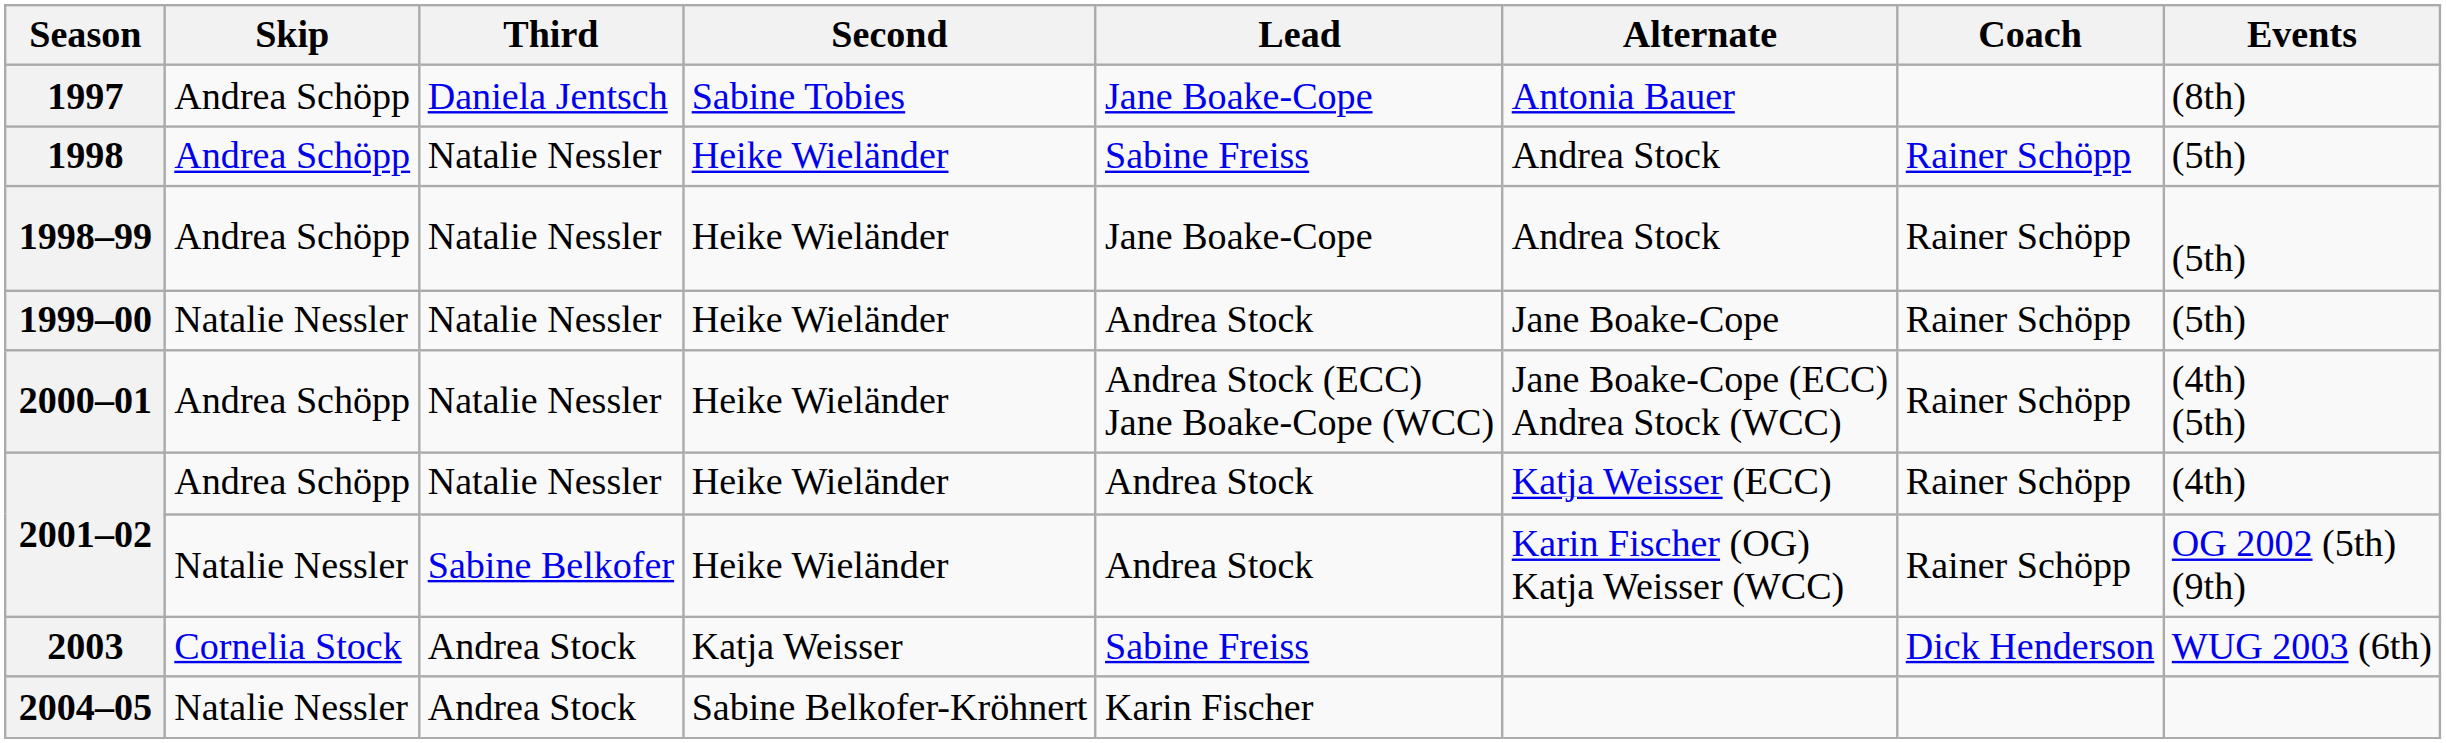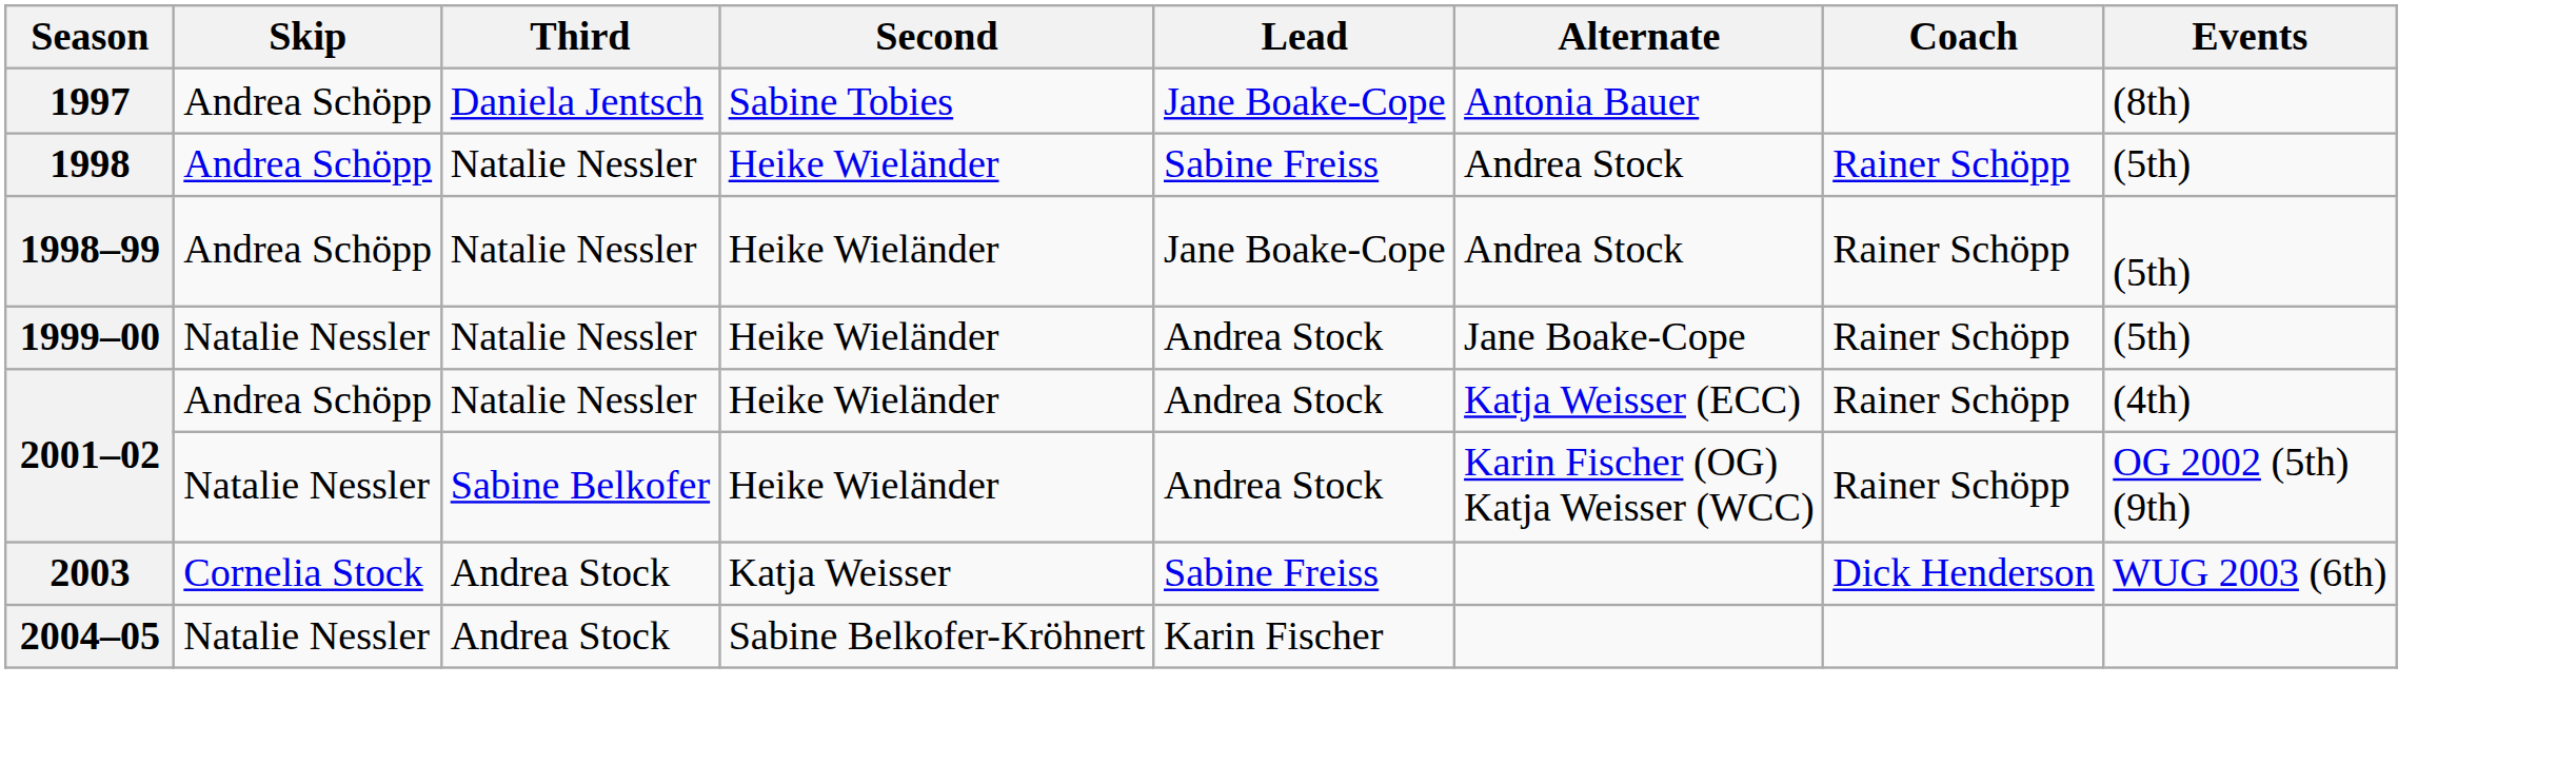 <table class="wikitable">
 <tr>
 <th scope="col" width=60>Season</th>
 <th scope="col">Skip</th>
 <th scope="col">Third</th>
 <th scope="col">Second</th>
 <th scope="col">Lead</th>
 <th scope="col">Alternate</th>
 <th scope="col">Coach</th>
 <th scope="col">Events</th>
 </tr>
 <tr>
 <th scope="row">1997</th>
 <td>Andrea Schöpp</td>
 <td><a href='#'>Daniela Jentsch</a></td>
 <td><a href='#'>Sabine Tobies</a></td>
 <td><a href='#'>Jane Boake-Cope</a></td>
 <td><a href='#'>Antonia Bauer</a></td>
 <td></td>
 <td> (8th)</td>
 </tr>
 <tr>
 <th scope="row">1998</th>
 <td><a href='#'>Andrea Schöpp</a></td>
 <td>Natalie Nessler</td>
 <td><a href='#'>Heike Wieländer</a></td>
 <td><a href='#'>Sabine Freiss</a></td>
 <td>Andrea Stock</td>
 <td><a href='#'>Rainer Schöpp</a></td>
 <td> (5th)</td>
 </tr>
 <tr>
 <th scope="row">1998–99</th>
 <td>Andrea Schöpp</td>
 <td>Natalie Nessler</td>
 <td>Heike Wieländer</td>
 <td>Jane Boake-Cope</td>
 <td>Andrea Stock</td>
 <td>Rainer Schöpp</td>
 <td> <br> (5th)</td>
 </tr>
 <tr>
 <th scope="row">1999–00</th>
 <td>Natalie Nessler</td>
 <td>Natalie Nessler</td>
 <td>Heike Wieländer</td>
 <td>Andrea Stock</td>
 <td>Jane Boake-Cope</td>
 <td>Rainer Schöpp</td>
 <td> (5th)</td>
 </tr>
 <tr>
-<th scope="row">2000–01</th>
-<td>Andrea Schöpp</td>
-<td>Natalie Nessler</td>
-<td>Heike Wieländer</td>
-<td>Andrea Stock (ECC)<br>Jane Boake-Cope (WCC)</td>
-<td>Jane Boake-Cope (ECC)<br>Andrea Stock (WCC)</td>
-<td>Rainer Schöpp</td>
-<td> (4th)<br> (5th)</td>
-</tr>
-<tr>
 <th scope="row" rowspan=2>2001–02</th>
 <td>Andrea Schöpp</td>
 <td>Natalie Nessler</td>
 <td>Heike Wieländer</td>
 <td>Andrea Stock</td>
 <td><a href='#'>Katja Weisser</a> (ECC)</td>
 <td>Rainer Schöpp</td>
 <td> (4th)<br></td>
 </tr>
 <tr>
 <td>Natalie Nessler</td>
 <td><a href='#'>Sabine Belkofer</a></td>
 <td>Heike Wieländer</td>
 <td>Andrea Stock</td>
 <td><a href='#'>Karin Fischer</a> (OG)<br>Katja Weisser (WCC)</td>
 <td>Rainer Schöpp</td>
 <td><a href='#'>OG 2002</a> (5th)<br> (9th)</td>
 </tr>
 <tr>
 <th scope="row">2003</th>
 <td><a href='#'>Cornelia Stock</a></td>
 <td>Andrea Stock</td>
 <td>Katja Weisser</td>
 <td><a href='#'>Sabine Freiss</a></td>
 <td></td>
 <td><a href='#'>Dick Henderson</a></td>
 <td><a href='#'>WUG 2003</a> (6th)</td>
 </tr>
 <tr>
 <th scope="row">2004–05</th>
 <td>Natalie Nessler</td>
 <td>Andrea Stock</td>
 <td>Sabine Belkofer-Kröhnert</td>
 <td>Karin Fischer</td>
 <td></td>
 <td></td>
 <td></td>
 </tr>
 </table>
